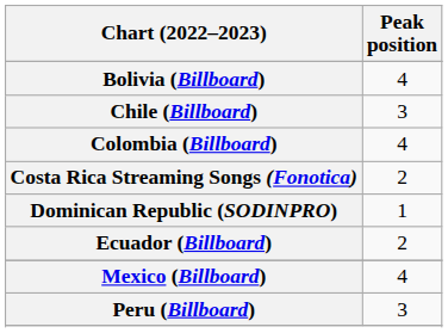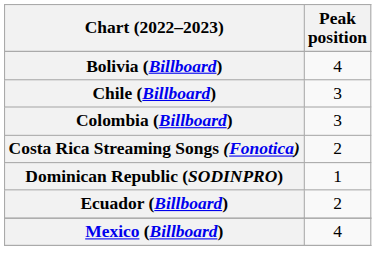 <table class="wikitable sortable plainrowheaders" style="text-align:center">
 <tr>
 <th scope="col">Chart (2022–2023)</th>
 <th scope="col">Peak<br>position</th>
 </tr>
 <tr>
 </tr>
 <tr>
 <th scope="row">Bolivia (<em><a href='#'>Billboard</a></em>)</th>
 <td>4</td>
 </tr>
 <tr>
 <th scope="row">Chile (<em><a href='#'>Billboard</a></em>)</th>
 <td>3</td>
 </tr>
 <tr>
 <th scope="row">Colombia (<em><a href='#'>Billboard</a></em>)</th>
-<td>4</td>
+<td>3</td>
 </tr>
 <tr>
 <th scope="row">Costa Rica Streaming Songs <em>(<a href='#'>Fonotica</a>)</em></th>
 <td>2</td>
 </tr>
 <tr>
 <th scope="row">Dominican Republic (<em>SODINPRO</em>)</th>
 <td>1</td>
 </tr>
 <tr>
 <th scope="row">Ecuador (<em><a href='#'>Billboard</a></em>)</th>
 <td>2</td>
 </tr>
 <tr>
 </tr>
 <tr>
 <th scope="row"><a href='#'>Mexico</a> (<em><a href='#'>Billboard</a></em>)</th>
 <td>4</td>
 </tr>
 <tr>
-<th scope="row">Peru (<em><a href='#'>Billboard</a></em>)</th>
-<td>3</td>
-</tr>
-<tr>
 </tr>
 <tr>
 </tr>
 <tr>
 </tr>
 <tr>
 </tr>
 <tr>
 </tr>
 </table>
